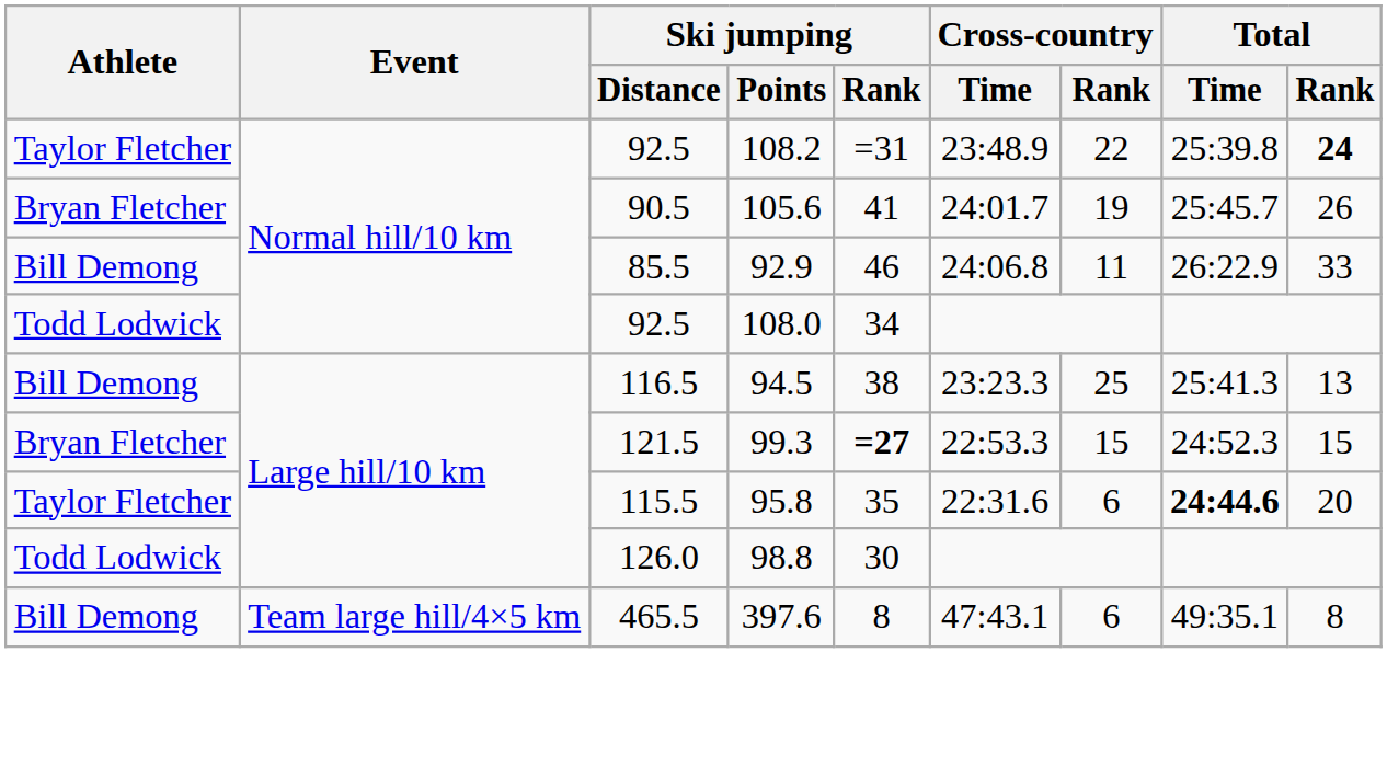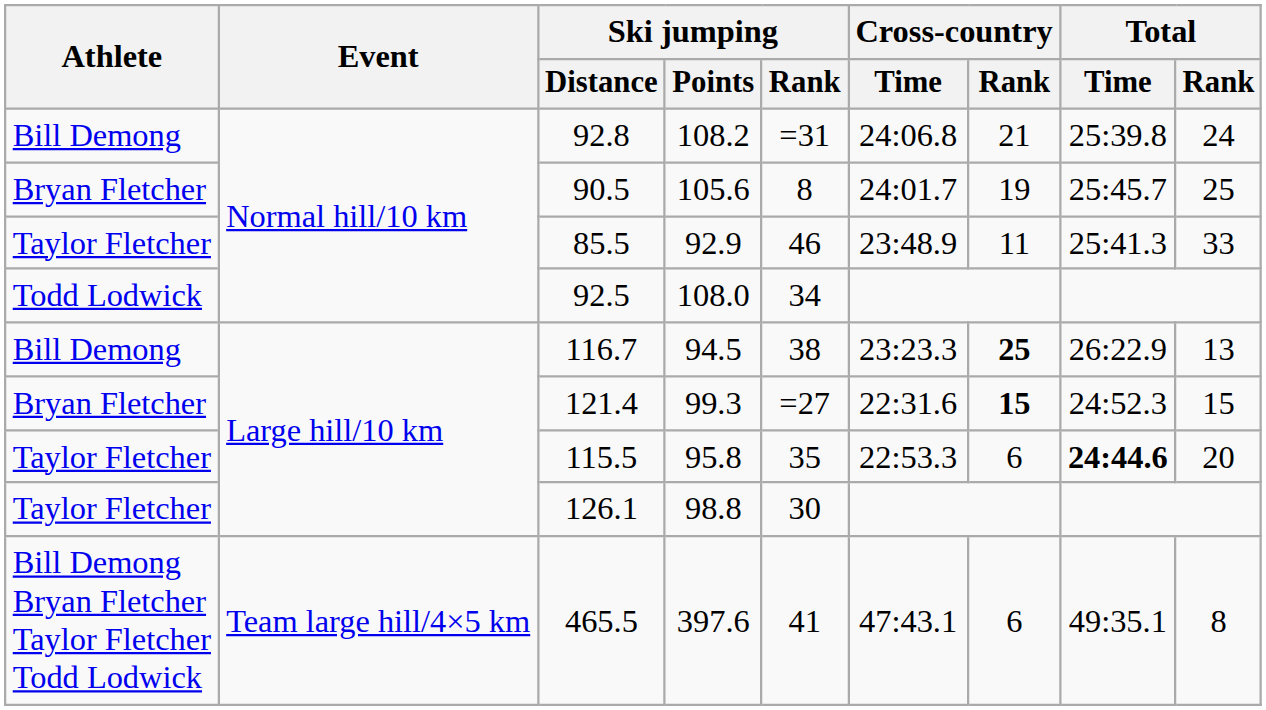 <table class=wikitable style=font-size:90%;text-align:center>
 <tr>
 <th rowspan=2>Athlete</th>
 <th rowspan=2>Event</th>
 <th colspan=3>Ski jumping</th>
 <th colspan=2>Cross-country</th>
 <th colspan=2>Total</th>
 </tr>
 <tr style=font-size:95%>
 <th>Distance</th>
 <th>Points</th>
 <th>Rank</th>
 <th>Time</th>
 <th>Rank</th>
 <th>Time</th>
 <th>Rank</th>
 </tr>
 <tr>
-<td align=left><a href='#'>Taylor Fletcher</a></td>
+<td align=left><a href='#'>Bill Demong</a></td>
 <td align=left rowspan=4><a href='#'>Normal hill/10 km</a></td>
-<td>92.5</td>
+<td>92.8</td>
 <td>108.2</td>
 <td>=31</td>
-<td>23:48.9</td>
-<td>22</td>
+<td>24:06.8</td>
+<td>21</td>
 <td>25:39.8</td>
-<td><strong>24</strong></td>
+<td>24</td>
 </tr>
 <tr>
 <td align=left><a href='#'>Bryan Fletcher</a></td>
 <td>90.5</td>
 <td>105.6</td>
-<td>41</td>
+<td>8</td>
 <td>24:01.7</td>
 <td>19</td>
 <td>25:45.7</td>
-<td>26</td>
+<td>25</td>
 </tr>
 <tr>
-<td align=left><a href='#'>Bill Demong</a></td>
+<td align=left><a href='#'>Taylor Fletcher</a></td>
 <td>85.5</td>
 <td>92.9</td>
 <td>46</td>
-<td>24:06.8</td>
+<td>23:48.9</td>
 <td>11</td>
-<td>26:22.9</td>
+<td>25:41.3</td>
 <td>33</td>
 </tr>
 <tr>
 <td align=left><a href='#'>Todd Lodwick</a></td>
 <td>92.5</td>
 <td>108.0</td>
 <td>34</td>
 <td colspan=2></td>
 <td colspan=2></td>
 </tr>
 <tr>
 <td align=left><a href='#'>Bill Demong</a></td>
 <td align=left rowspan=4><a href='#'>Large hill/10 km</a></td>
-<td>116.5</td>
+<td>116.7</td>
 <td>94.5</td>
 <td>38</td>
 <td>23:23.3</td>
-<td>25</td>
-<td>25:41.3</td>
+<td><strong>25</strong></td>
+<td>26:22.9</td>
 <td>13</td>
 </tr>
 <tr>
 <td align=left><a href='#'>Bryan Fletcher</a></td>
-<td>121.5</td>
+<td>121.4</td>
 <td>99.3</td>
-<td><strong>=27</strong></td>
-<td>22:53.3</td>
-<td>15</td>
+<td>=27</td>
+<td>22:31.6</td>
+<td><strong>15</strong></td>
 <td>24:52.3</td>
 <td>15</td>
 </tr>
 <tr>
 <td align=left><a href='#'>Taylor Fletcher</a></td>
 <td>115.5</td>
 <td>95.8</td>
 <td>35</td>
-<td>22:31.6</td>
+<td>22:53.3</td>
 <td>6</td>
 <td><strong>24:44.6</strong></td>
 <td>20</td>
 </tr>
 <tr>
-<td align=left><a href='#'>Todd Lodwick</a></td>
-<td>126.0</td>
+<td align=left><a href='#'>Taylor Fletcher</a></td>
+<td>126.1</td>
 <td>98.8</td>
 <td>30</td>
 <td colspan=2></td>
 <td colspan=2></td>
 </tr>
 <tr>
-<td align=left><a href='#'>Bill Demong</a></td>
+<td align=left><a href='#'>Bill Demong</a><br><a href='#'>Bryan Fletcher</a><br><a href='#'>Taylor Fletcher</a><br><a href='#'>Todd Lodwick</a></td>
 <td align=left><a href='#'>Team large hill/4×5 km</a></td>
 <td>465.5</td>
 <td>397.6</td>
-<td>8</td>
+<td>41</td>
 <td>47:43.1</td>
 <td>6</td>
 <td>49:35.1</td>
 <td>8</td>
 </tr>
 </table>
